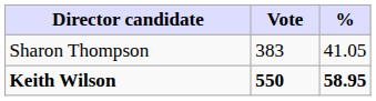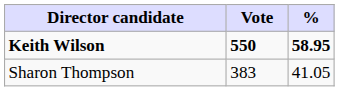 <table class="wikitable">
 <tr>
 <th style="background:#ddf;" width="200px">Director candidate</th>
 <th style="background:#ddf;" width="50px">Vote</th>
 <th style="background:#ddf;" width="30px">%</th>
 </tr>
 <tr>
+<td><strong>Keith Wilson</strong></td>
+<td><strong>550</strong></td>
+<td><strong>58.95</strong></td>
+</tr>
+<tr>
 <td>Sharon Thompson</td>
 <td>383</td>
 <td>41.05</td>
 </tr>
-<tr>
-<td><strong>Keith Wilson</strong></td>
-<td><strong>550</strong></td>
-<td><strong>58.95</strong></td>
-</tr>
 </table>
